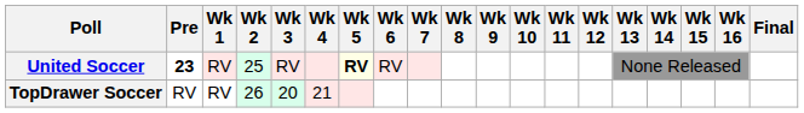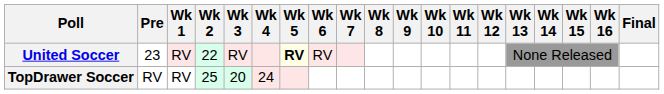 <table class="wikitable" style="white-space:nowrap;text-align:center;">
 <tr>
 <th>Poll</th>
 <th>Pre</th>
 <th>Wk<br>1</th>
 <th>Wk<br>2</th>
 <th>Wk<br>3</th>
 <th>Wk<br>4</th>
 <th>Wk<br>5</th>
 <th>Wk<br>6</th>
 <th>Wk<br>7</th>
 <th>Wk<br>8</th>
 <th>Wk<br>9</th>
 <th>Wk<br>10</th>
 <th>Wk<br>11</th>
 <th>Wk<br>12</th>
 <th>Wk<br>13</th>
 <th>Wk<br>14</th>
 <th>Wk<br>15</th>
 <th>Wk<br>16</th>
 <th>Final<br></th>
 </tr>
 <tr>
 <th><a href='#'>United Soccer</a></th>
-<td style="background:#FFFFFF;"><strong>23</strong></td>
+<td style="background:#FFFFFF;">23</td>
 <td style="background:#FFE6E6;">RV</td>
-<td style="background:#D8FFEB;">25</td>
+<td style="background:#D8FFEB;">22</td>
 <td style="background:#FFE6E6;">RV</td>
 <td style="background:#FFE6E6;"></td>
 <td style="background:#FFFFE6;"><strong>RV</strong></td>
 <td style="background:#FFE6E6;">RV</td>
 <td style="background:#FFE6E6;"></td>
 <td style="background:#FFFFFF;"></td>
 <td style="background:#FFFFFF;"></td>
 <td style="background:#FFFFFF;"></td>
 <td style="background:#FFFFFF;"></td>
 <td style="background:#FFFFFF;"></td>
 <td colspan=4 style="background:#999;">None Released</td>
 <td style="background:#FFFFFF;"></td>
 </tr>
 <tr>
 <th>TopDrawer Soccer </th>
 <td style="background:#FFFFFF;">RV</td>
 <td style="background:#FFFFFF;">RV</td>
-<td style="background:#D8FFEB;">26</td>
+<td style="background:#D8FFEB;">25</td>
 <td style="background:#D8FFEB;">20</td>
-<td style="background:#FFE6E6;">21</td>
+<td style="background:#FFE6E6;">24</td>
 <td style="background:#FFE6E6;"></td>
 <td style="background:#FFFFFF;"></td>
 <td style="background:#FFFFFF;"></td>
 <td style="background:#FFFFFF;"></td>
 <td style="background:#FFFFFF;"></td>
 <td style="background:#FFFFFF;"></td>
 <td style="background:#FFFFFF;"></td>
 <td style="background:#FFFFFF;"></td>
 <td style="background:#FFFFFF;"></td>
 <td style="background:#FFFFFF;"></td>
 <td style="background:#FFFFFF;"></td>
 <td style="background:#FFFFFF;"></td>
 <td style="background:#FFFFFF;"></td>
 </tr>
 </table>
